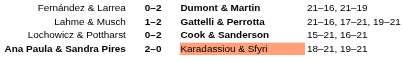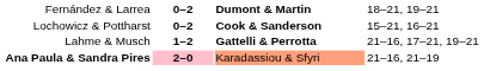 <table>
 <tr>
 <th width=200></th>
 <th width=80></th>
 <th width=200></th>
 <th width=220></th>
 </tr>
 <tr>
 <td align=right>Fernández & Larrea</td>
 <td align=center><strong>0–2</strong></td>
 <td align=left><strong>Dumont & Martin</strong></td>
-<td>21–16, 21–19</td>
+<td>18–21, 19–21</td>
+</tr>
+<tr>
+<td align=right>Lochowicz & Pottharst</td>
+<td align=center><strong>0–2</strong></td>
+<td align=left><strong>Cook & Sanderson</strong></td>
+<td>15–21, 16–21</td>
 </tr>
 <tr>
 <td align=right>Lahme & Musch</td>
 <td align=center><strong>1–2</strong></td>
 <td align=left><strong>Gattelli & Perrotta</strong></td>
 <td>21–16, 17–21, 19–21</td>
 </tr>
 <tr>
-<td align=right>Lochowicz & Pottharst</td>
-<td align=center><strong>0–2</strong></td>
-<td align=left><strong>Cook & Sanderson</strong></td>
-<td>15–21, 16–21</td>
-</tr>
-<tr>
 <td align=right><strong>Ana Paula & Sandra Pires</strong></td>
-<td align=center><strong>2–0</strong></td>
+<td align=center style="background: pink;"><strong>2–0</strong></td>
 <td align=left style="background: lightsalmon;">Karadassiou & Sfyri</td>
-<td>18–21, 19–21</td>
+<td>21–16, 21–19</td>
 </tr>
 </table>
